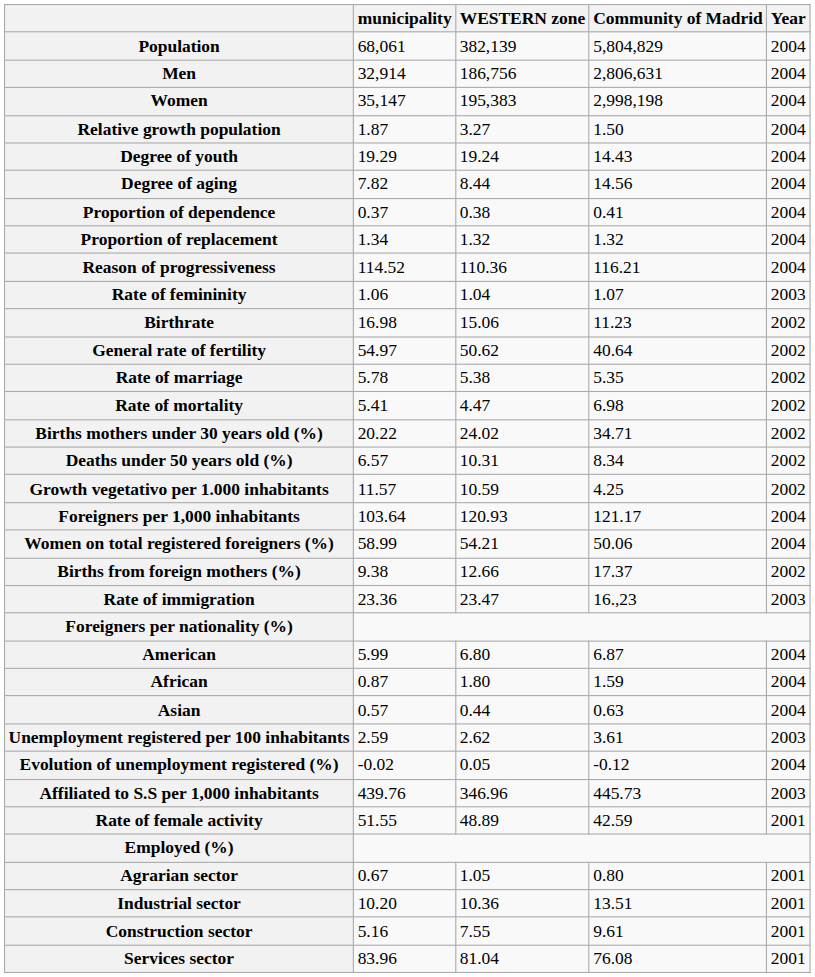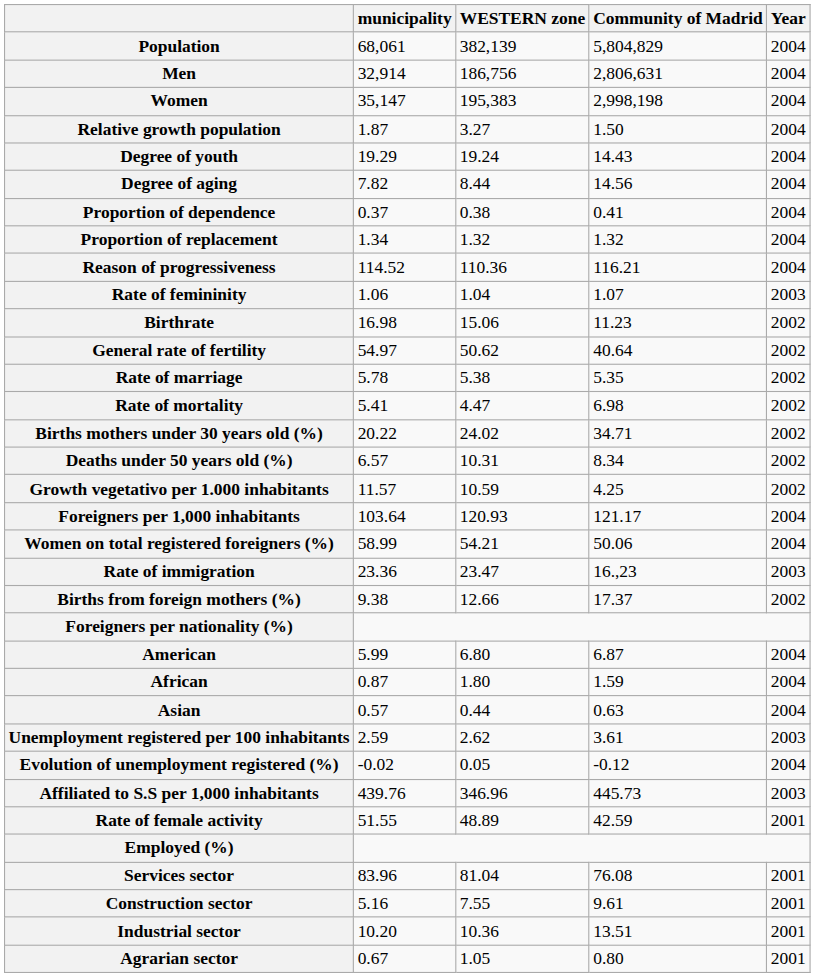 <table class="wikitable" align="center">
 <tr style="background:#efefef;">
 <th></th>
 <th>municipality</th>
 <th>WESTERN zone</th>
 <th>Community of Madrid</th>
 <th>Year</th>
 </tr>
 <tr>
 <th>Population</th>
 <td>68,061</td>
 <td>382,139</td>
 <td>5,804,829</td>
 <td>2004</td>
 </tr>
 <tr>
 <th>Men</th>
 <td>32,914</td>
 <td>186,756</td>
 <td>2,806,631</td>
 <td>2004</td>
 </tr>
 <tr>
 <th>Women</th>
 <td>35,147</td>
 <td>195,383</td>
 <td>2,998,198</td>
 <td>2004</td>
 </tr>
 <tr>
 <th>Relative growth population</th>
 <td>1.87</td>
 <td>3.27</td>
 <td>1.50</td>
 <td>2004</td>
 </tr>
 <tr>
 <th>Degree of youth</th>
 <td>19.29</td>
 <td>19.24</td>
 <td>14.43</td>
 <td>2004</td>
 </tr>
 <tr>
 <th>Degree of aging</th>
 <td>7.82</td>
 <td>8.44</td>
 <td>14.56</td>
 <td>2004</td>
 </tr>
 <tr>
 <th>Proportion of dependence</th>
 <td>0.37</td>
 <td>0.38</td>
 <td>0.41</td>
 <td>2004</td>
 </tr>
 <tr>
 <th>Proportion of replacement</th>
 <td>1.34</td>
 <td>1.32</td>
 <td>1.32</td>
 <td>2004</td>
 </tr>
 <tr>
 <th>Reason of progressiveness</th>
 <td>114.52</td>
 <td>110.36</td>
 <td>116.21</td>
 <td>2004</td>
 </tr>
 <tr>
 <th>Rate of femininity</th>
 <td>1.06</td>
 <td>1.04</td>
 <td>1.07</td>
 <td>2003</td>
 </tr>
 <tr>
 <th>Birthrate</th>
 <td>16.98</td>
 <td>15.06</td>
 <td>11.23</td>
 <td>2002</td>
 </tr>
 <tr>
 <th>General rate of fertility</th>
 <td>54.97</td>
 <td>50.62</td>
 <td>40.64</td>
 <td>2002</td>
 </tr>
 <tr>
 <th>Rate of marriage</th>
 <td>5.78</td>
 <td>5.38</td>
 <td>5.35</td>
 <td>2002</td>
 </tr>
 <tr>
 <th>Rate of mortality</th>
 <td>5.41</td>
 <td>4.47</td>
 <td>6.98</td>
 <td>2002</td>
 </tr>
 <tr>
 <th>Births mothers under 30 years old (%)</th>
 <td>20.22</td>
 <td>24.02</td>
 <td>34.71</td>
 <td>2002</td>
 </tr>
 <tr>
 <th>Deaths under 50 years old (%)</th>
 <td>6.57</td>
 <td>10.31</td>
 <td>8.34</td>
 <td>2002</td>
 </tr>
 <tr>
 <th>Growth vegetativo per 1.000 inhabitants</th>
 <td>11.57</td>
 <td>10.59</td>
 <td>4.25</td>
 <td>2002</td>
 </tr>
 <tr>
 <th>Foreigners per 1,000 inhabitants</th>
 <td>103.64</td>
 <td>120.93</td>
 <td>121.17</td>
 <td>2004</td>
 </tr>
 <tr>
 <th>Women on total registered foreigners (%)</th>
 <td>58.99</td>
 <td>54.21</td>
 <td>50.06</td>
 <td>2004</td>
 </tr>
 <tr>
+<th>Rate of immigration</th>
+<td>23.36</td>
+<td>23.47</td>
+<td>16.,23</td>
+<td>2003</td>
+</tr>
+<tr>
 <th>Births from foreign mothers (%)</th>
 <td>9.38</td>
 <td>12.66</td>
 <td>17.37</td>
 <td>2002</td>
-</tr>
-<tr>
-<th>Rate of immigration</th>
-<td>23.36</td>
-<td>23.47</td>
-<td>16.,23</td>
-<td>2003</td>
 </tr>
 <tr>
 <th>Foreigners per nationality (%)</th>
 </tr>
 <tr>
 <th>American</th>
 <td>5.99</td>
 <td>6.80</td>
 <td>6.87</td>
 <td>2004</td>
 </tr>
 <tr>
 <th>African</th>
 <td>0.87</td>
 <td>1.80</td>
 <td>1.59</td>
 <td>2004</td>
 </tr>
 <tr>
 <th>Asian</th>
 <td>0.57</td>
 <td>0.44</td>
 <td>0.63</td>
 <td>2004</td>
 </tr>
 <tr>
 <th>Unemployment registered per 100 inhabitants</th>
 <td>2.59</td>
 <td>2.62</td>
 <td>3.61</td>
 <td>2003</td>
 </tr>
 <tr>
 <th>Evolution of unemployment registered (%)</th>
 <td>-0.02</td>
 <td>0.05</td>
 <td>-0.12</td>
 <td>2004</td>
 </tr>
 <tr>
 <th>Affiliated to S.S per 1,000 inhabitants</th>
 <td>439.76</td>
 <td>346.96</td>
 <td>445.73</td>
 <td>2003</td>
 </tr>
 <tr>
 <th>Rate of female activity</th>
 <td>51.55</td>
 <td>48.89</td>
 <td>42.59</td>
 <td>2001</td>
 </tr>
 <tr>
 <th>Employed (%)</th>
 </tr>
 <tr>
-<th>Agrarian sector</th>
-<td>0.67</td>
-<td>1.05</td>
-<td>0.80</td>
+<th>Services sector</th>
+<td>83.96</td>
+<td>81.04</td>
+<td>76.08</td>
+<td>2001</td>
+</tr>
+<tr>
+<th>Construction sector</th>
+<td>5.16</td>
+<td>7.55</td>
+<td>9.61</td>
 <td>2001</td>
 </tr>
 <tr>
 <th>Industrial sector</th>
 <td>10.20</td>
 <td>10.36</td>
 <td>13.51</td>
 <td>2001</td>
 </tr>
 <tr>
-<th>Construction sector</th>
-<td>5.16</td>
-<td>7.55</td>
-<td>9.61</td>
-<td>2001</td>
-</tr>
-<tr>
-<th>Services sector</th>
-<td>83.96</td>
-<td>81.04</td>
-<td>76.08</td>
+<th>Agrarian sector</th>
+<td>0.67</td>
+<td>1.05</td>
+<td>0.80</td>
 <td>2001</td>
 </tr>
 </table>
